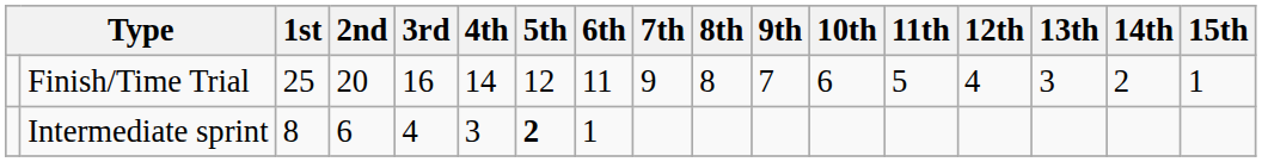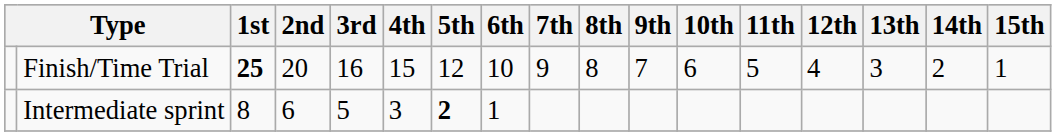 <table class="wikitable">
 <tr>
 <th colspan=2>Type</th>
 <th>1st</th>
 <th>2nd</th>
 <th>3rd</th>
 <th>4th</th>
 <th>5th</th>
 <th>6th</th>
 <th>7th</th>
 <th>8th</th>
 <th>9th</th>
 <th>10th</th>
 <th>11th</th>
 <th>12th</th>
 <th>13th</th>
 <th>14th</th>
 <th>15th</th>
 </tr>
 <tr>
 <td></td>
 <td align=left>Finish/Time Trial</td>
-<td>25</td>
+<td><strong>25</strong></td>
 <td>20</td>
 <td>16</td>
-<td>14</td>
+<td>15</td>
 <td>12</td>
-<td>11</td>
+<td>10</td>
 <td>9</td>
 <td>8</td>
 <td>7</td>
 <td>6</td>
 <td>5</td>
 <td>4</td>
 <td>3</td>
 <td>2</td>
 <td>1</td>
 </tr>
 <tr>
 <td></td>
 <td align=left>Intermediate sprint</td>
 <td>8</td>
 <td>6</td>
-<td>4</td>
+<td>5</td>
 <td>3</td>
 <td><strong>2</strong></td>
 <td>1</td>
 <td></td>
 <td></td>
 <td></td>
 <td></td>
 <td></td>
 <td></td>
 <td></td>
 <td></td>
 <td></td>
 </tr>
 </table>
